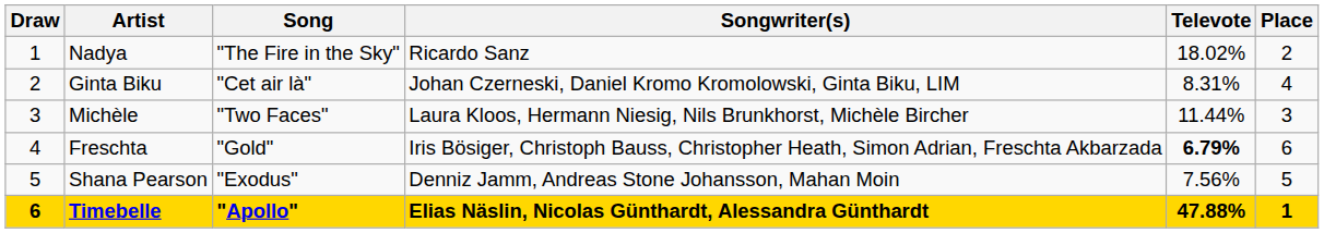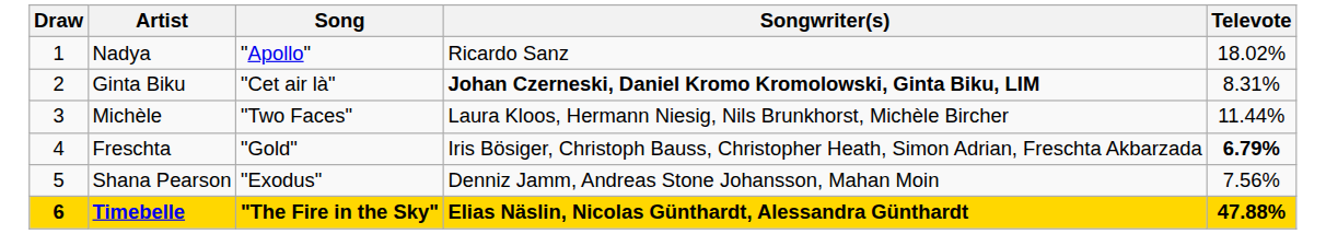 <table class="sortable wikitable" style="margin: 1em auto 1em auto; text-align:center">
 <tr>
 <th>Draw</th>
 <th>Artist</th>
 <th>Song</th>
 <th>Songwriter(s)</th>
 <th>Televote</th>
-<th>Place</th>
 </tr>
 <tr>
 <td>1</td>
 <td align="left">Nadya</td>
-<td align="left">"The Fire in the Sky"</td>
+<td align="left">"<a href='#'>Apollo</a>"</td>
 <td align="left">Ricardo Sanz</td>
 <td>18.02%</td>
-<td>2</td>
 </tr>
 <tr>
 <td>2</td>
 <td align="left">Ginta Biku</td>
 <td align="left">"Cet air là"</td>
-<td align="left">Johan Czerneski, Daniel Kromo Kromolowski, Ginta Biku, LIM</td>
+<td align="left"><strong>Johan Czerneski, Daniel Kromo Kromolowski, Ginta Biku, LIM</strong></td>
 <td>8.31%</td>
-<td>4</td>
 </tr>
 <tr>
 <td>3</td>
 <td align="left">Michèle</td>
 <td align="left">"Two Faces"</td>
 <td align="left">Laura Kloos, Hermann Niesig, Nils Brunkhorst, Michèle Bircher</td>
 <td>11.44%</td>
-<td>3</td>
 </tr>
 <tr>
 <td>4</td>
 <td align="left">Freschta</td>
 <td align="left">"Gold"</td>
 <td align="left">Iris Bösiger, Christoph Bauss, Christopher Heath, Simon Adrian, Freschta Akbarzada</td>
 <td><strong>6.79%</strong></td>
-<td>6</td>
 </tr>
 <tr>
 <td>5</td>
 <td align="left">Shana Pearson</td>
 <td align="left">"Exodus"</td>
 <td align="left">Denniz Jamm, Andreas Stone Johansson, Mahan Moin</td>
 <td>7.56%</td>
-<td>5</td>
 </tr>
 <tr style="font-weight:bold; background:gold;">
 <td>6</td>
 <td align="left"><a href='#'>Timebelle</a></td>
-<td align="left">"<a href='#'>Apollo</a>"</td>
+<td align="left">"The Fire in the Sky"</td>
 <td align="left">Elias Näslin, Nicolas Günthardt, Alessandra Günthardt</td>
 <td>47.88%</td>
-<td>1</td>
 </tr>
 </table>
